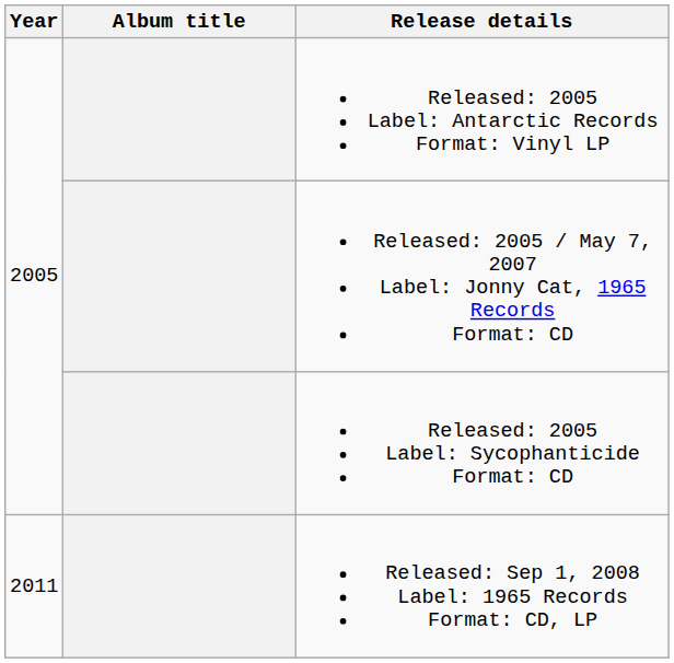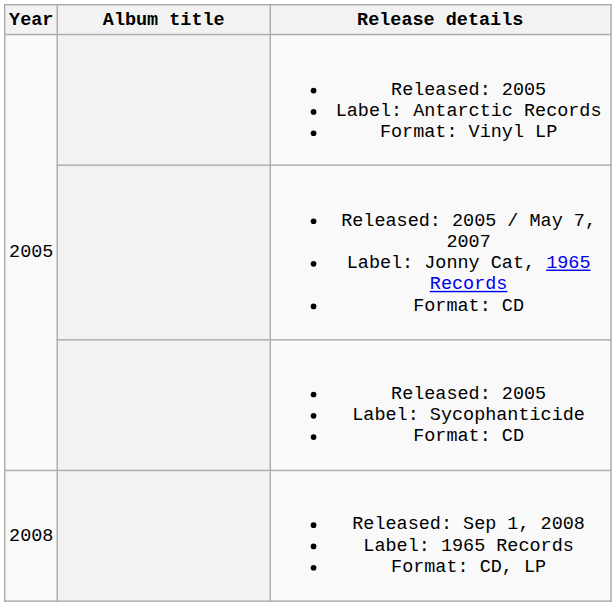 <table class="wikitable plainrowheaders" style="text-align:center;">
 <tr>
 <th>Year</th>
 <th scope="col" style="width:11em;">Album title</th>
 <th scope="col" style="width:18em;">Release details</th>
 </tr>
 <tr>
 <td rowspan="3">2005</td>
 <th></th>
 <td><br><ul><li>Released: 2005</li><li>Label: Antarctic Records</li><li>Format: Vinyl LP</li></ul></td>
 </tr>
 <tr>
 <th></th>
 <td><br><ul><li>Released: 2005 / May 7, 2007</li><li>Label: Jonny Cat, <a href='#'>1965 Records</a></li><li>Format: CD</li></ul></td>
 </tr>
 <tr>
 <th></th>
 <td><br><ul><li>Released: 2005</li><li>Label: Sycophanticide</li><li>Format: CD</li></ul></td>
 </tr>
 <tr>
-<td>2011</td>
+<td>2008</td>
 <th></th>
 <td><br><ul><li>Released: Sep 1, 2008</li><li>Label: 1965 Records</li><li>Format: CD, LP</li></ul></td>
 </tr>
 </table>
